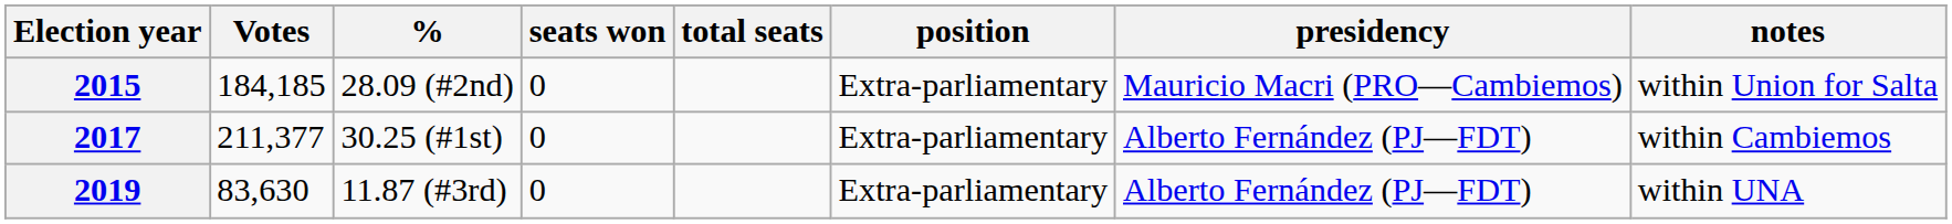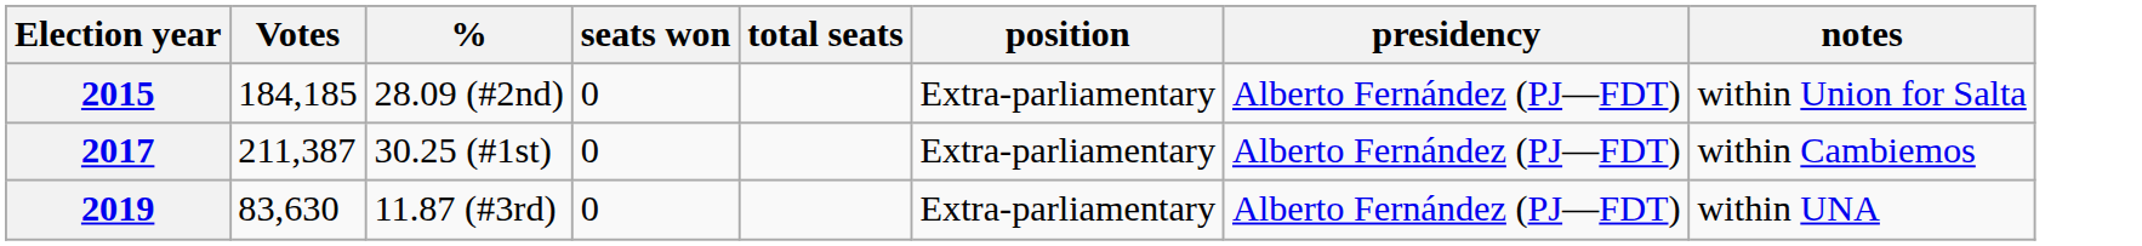 <table class="wikitable">
 <tr>
 <th>Election year</th>
 <th>Votes</th>
 <th>%</th>
 <th>seats won</th>
 <th>total seats</th>
 <th>position</th>
 <th>presidency</th>
 <th>notes</th>
 </tr>
 <tr>
 <th><a href='#'>2015</a></th>
 <td>184,185</td>
 <td>28.09 (#2nd)</td>
 <td>0</td>
 <td></td>
 <td>Extra-parliamentary</td>
-<td><a href='#'>Mauricio Macri</a> (<a href='#'>PRO</a>—<a href='#'>Cambiemos</a>)</td>
+<td><a href='#'>Alberto Fernández</a> (<a href='#'>PJ</a>—<a href='#'>FDT</a>)</td>
 <td>within <a href='#'>Union for Salta</a></td>
 </tr>
 <tr>
 <th><a href='#'>2017</a></th>
-<td>211,377</td>
+<td>211,387</td>
 <td>30.25 (#1st)</td>
 <td>0</td>
 <td></td>
 <td>Extra-parliamentary</td>
 <td><a href='#'>Alberto Fernández</a> (<a href='#'>PJ</a>—<a href='#'>FDT</a>)</td>
 <td>within <a href='#'>Cambiemos</a></td>
 </tr>
 <tr>
 <th><a href='#'>2019</a></th>
 <td>83,630</td>
 <td>11.87 (#3rd)</td>
 <td>0</td>
 <td></td>
 <td>Extra-parliamentary</td>
 <td><a href='#'>Alberto Fernández</a> (<a href='#'>PJ</a>—<a href='#'>FDT</a>)</td>
 <td>within <a href='#'>UNA</a></td>
 </tr>
 </table>
